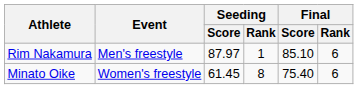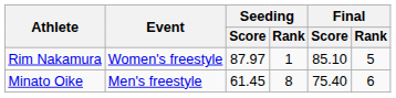 <table class=wikitable style=font-size:90%;text-align:center>
 <tr>
 <th rowspan=2>Athlete</th>
 <th rowspan=2>Event</th>
 <th colspan=2>Seeding</th>
 <th colspan=2>Final</th>
 </tr>
 <tr style=font-size:95%>
 <th>Score</th>
 <th>Rank</th>
 <th>Score</th>
 <th>Rank</th>
 </tr>
 <tr>
 <td align=left><a href='#'>Rim Nakamura</a></td>
-<td align=left><a href='#'>Men's freestyle</a></td>
+<td align=left><a href='#'>Women's freestyle</a></td>
 <td>87.97</td>
 <td>1</td>
 <td>85.10</td>
-<td>6</td>
+<td>5</td>
 </tr>
 <tr>
 <td align=left><a href='#'>Minato Oike</a></td>
-<td align=left><a href='#'>Women's freestyle</a></td>
+<td align=left><a href='#'>Men's freestyle</a></td>
 <td>61.45</td>
 <td>8</td>
 <td>75.40</td>
 <td>6</td>
 </tr>
 </table>
